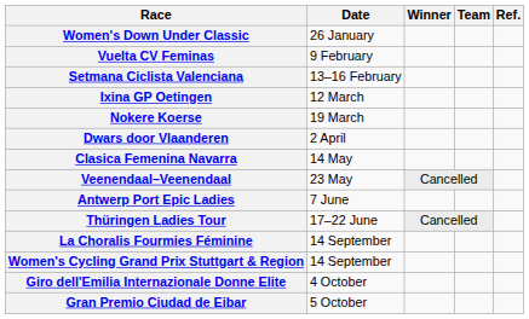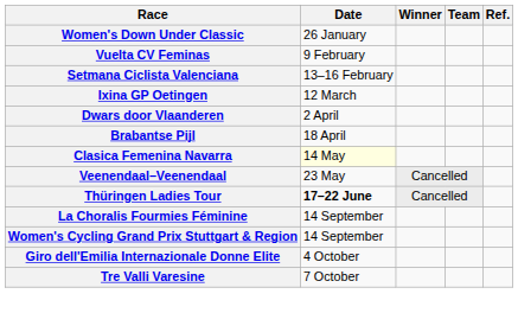 <table class="wikitable plainrowheaders">
 <tr>
 <th scope="col">Race</th>
 <th scope="col">Date</th>
 <th scope="col">Winner</th>
 <th scope="col">Team</th>
 <th scope="col">Ref.</th>
 </tr>
 <tr>
 <th scope="row"> <a href='#'>Women's Down Under Classic</a></th>
 <td>26 January</td>
 <td></td>
 <td></td>
 <td align="center"></td>
 </tr>
 <tr>
 <th scope="row"> <a href='#'>Vuelta CV Feminas</a></th>
 <td>9 February</td>
 <td></td>
 <td></td>
 <td align="center"></td>
 </tr>
 <tr>
 <th scope="row"> <a href='#'>Setmana Ciclista Valenciana</a></th>
 <td>13–16 February</td>
 <td></td>
 <td></td>
 <td align="center"></td>
 </tr>
 <tr>
 <th scope="row"> <a href='#'>Ixina GP Oetingen</a></th>
 <td>12 March</td>
 <td></td>
 <td></td>
 <td align="center"></td>
 </tr>
 <tr>
-<th scope="row"> <a href='#'>Nokere Koerse</a></th>
-<td>19 March</td>
-<td></td>
-<td></td>
-<td align="center"></td>
-</tr>
-<tr>
 <th scope="row"> <a href='#'>Dwars door Vlaanderen</a></th>
 <td>2 April</td>
 <td></td>
 <td></td>
 <td align="center"></td>
 </tr>
 <tr>
+<th scope="row"> <a href='#'>Brabantse Pijl</a></th>
+<td>18 April</td>
+<td></td>
+<td></td>
+<td align="center"></td>
+</tr>
+<tr>
 <th scope="row"> <a href='#'>Clasica Femenina Navarra</a></th>
-<td>14 May</td>
+<td style="background: lightyellow;">14 May</td>
 <td></td>
 <td></td>
 <td align="center"></td>
 </tr>
 <tr>
 <th scope="row"> <a href='#'>Veenendaal–Veenendaal</a></th>
 <td>23 May</td>
 <td bgcolor="#ececec" colspan="2" align="center"><span>Cancelled</span></td>
 <td align="center"></td>
 </tr>
 <tr>
-<th scope="row"> <a href='#'>Antwerp Port Epic Ladies</a></th>
-<td>7 June</td>
-<td></td>
-<td></td>
-<td></td>
-</tr>
-<tr>
 <th scope="row"> <a href='#'>Thüringen Ladies Tour</a></th>
-<td>17–22 June</td>
+<td><strong>17–22 June</strong></td>
 <td bgcolor="#ececec" colspan="2" align="center"><span>Cancelled</span></td>
 <td align="center"></td>
 </tr>
 <tr>
 <th scope="row"> <a href='#'>La Choralis Fourmies Féminine</a></th>
 <td>14 September</td>
 <td></td>
 <td></td>
 <td></td>
 </tr>
 <tr>
 <th scope="row"> <a href='#'>Women's Cycling Grand Prix Stuttgart & Region</a></th>
 <td>14 September</td>
 <td></td>
 <td></td>
 <td align="center"></td>
 </tr>
 <tr>
 <th scope="row"> <a href='#'>Giro dell'Emilia Internazionale Donne Elite</a></th>
 <td>4 October</td>
 <td></td>
 <td></td>
 <td align="center"></td>
 </tr>
 <tr>
-<th scope="row"> <a href='#'>Gran Premio Ciudad de Eibar</a></th>
-<td>5 October</td>
+<th scope="row"> <a href='#'>Tre Valli Varesine</a></th>
+<td>7 October</td>
 <td></td>
 <td></td>
-<td></td>
+<td align="center"></td>
 </tr>
 </table>
